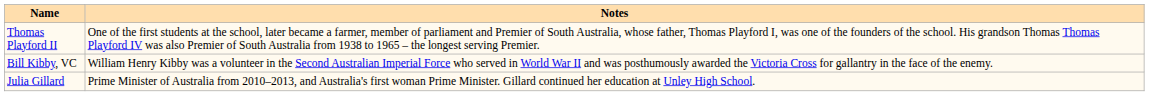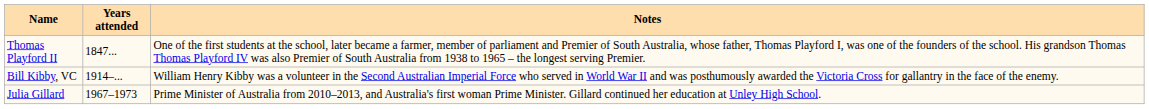 <table class="wikitable" width=100% style="background: #fffaef; border: 1px dotted gray;">
 <tr>
 <th style="background:#ffdead;">Name</th>
+<th style="background:#ffdead;">Years attended</th>
 <th style="background:#ffdead;">Notes</th>
 </tr>
 <tr>
 <td><a href='#'>Thomas Playford II</a></td>
+<td>1847...</td>
 <td>One of the first students at the school, later became a farmer, member of parliament and Premier of South Australia, whose father, Thomas Playford I, was one of the founders of the school. His grandson Thomas <a href='#'>Thomas Playford IV</a> was also Premier of South Australia from 1938 to 1965 – the longest serving Premier.</td>
 </tr>
 <tr>
 <td><a href='#'>Bill Kibby</a>, VC</td>
+<td>1914–...</td>
 <td>William Henry Kibby was a volunteer in the <a href='#'>Second Australian Imperial Force</a> who served in <a href='#'>World War II</a> and was posthumously awarded the <a href='#'>Victoria Cross</a> for gallantry in the face of the enemy.</td>
 </tr>
 <tr>
 <td><a href='#'>Julia Gillard</a></td>
+<td>1967–1973</td>
 <td>Prime Minister of Australia from 2010–2013, and Australia's first woman Prime Minister. Gillard continued her education at <a href='#'>Unley High School</a>.</td>
 </tr>
 </table>
